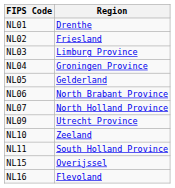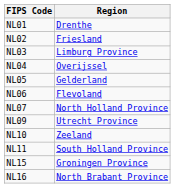 <table class="wikitable">
 <tr>
 <th>FIPS Code</th>
 <th>Region</th>
 </tr>
 <tr>
 <td>NL01</td>
 <td><a href='#'>Drenthe</a></td>
 </tr>
 <tr>
 <td>NL02</td>
 <td><a href='#'>Friesland</a></td>
 </tr>
 <tr>
 <td>NL03</td>
 <td><a href='#'>Limburg Province</a></td>
 </tr>
 <tr>
 <td>NL04</td>
-<td><a href='#'>Groningen Province</a></td>
+<td><a href='#'>Overijssel</a></td>
 </tr>
 <tr>
 <td>NL05</td>
 <td><a href='#'>Gelderland</a></td>
 </tr>
 <tr>
 <td>NL06</td>
-<td><a href='#'>North Brabant Province</a></td>
+<td><a href='#'>Flevoland</a></td>
 </tr>
 <tr>
 <td>NL07</td>
 <td><a href='#'>North Holland Province</a></td>
 </tr>
 <tr>
 <td>NL09</td>
 <td><a href='#'>Utrecht Province</a></td>
 </tr>
 <tr>
 <td>NL10</td>
 <td><a href='#'>Zeeland</a></td>
 </tr>
 <tr>
 <td>NL11</td>
 <td><a href='#'>South Holland Province</a></td>
 </tr>
 <tr>
 <td>NL15</td>
-<td><a href='#'>Overijssel</a></td>
+<td><a href='#'>Groningen Province</a></td>
 </tr>
 <tr>
 <td>NL16</td>
-<td><a href='#'>Flevoland</a></td>
+<td><a href='#'>North Brabant Province</a></td>
 </tr>
 </table>
